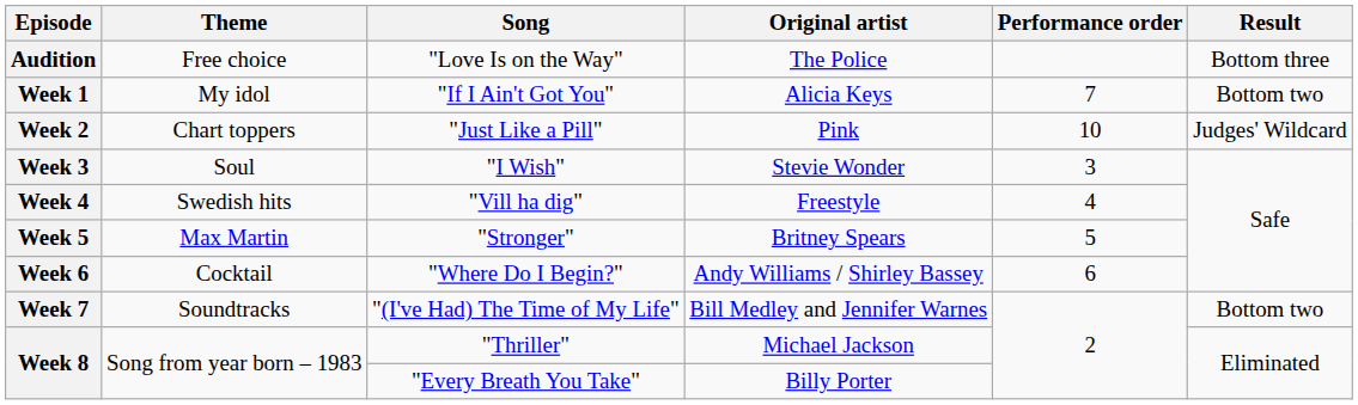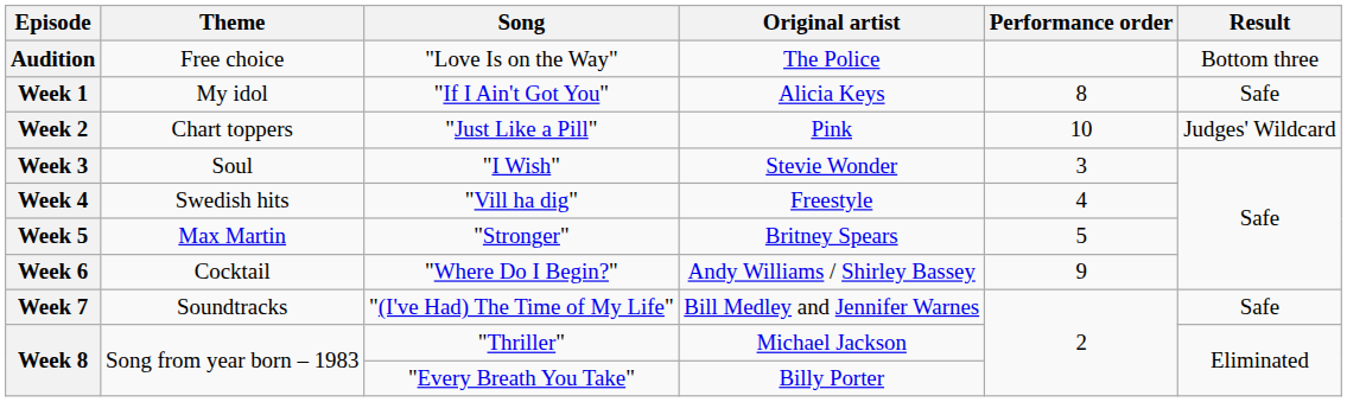 <table class="wikitable" style="text-align:center;">
 <tr>
 <th scope="col">Episode</th>
 <th scope="col">Theme</th>
 <th scope="col">Song</th>
 <th scope="col">Original artist</th>
 <th scope="col">Performance order</th>
 <th scope="col">Result</th>
 </tr>
 <tr>
 <th scope="row">Audition</th>
 <td>Free choice</td>
 <td>"Love Is on the Way"</td>
 <td><a href='#'>The Police</a></td>
 <td></td>
 <td>Bottom three</td>
 </tr>
 <tr>
 <th scope="row">Week 1</th>
 <td>My idol</td>
 <td>"<a href='#'>If I Ain't Got You</a>"</td>
 <td><a href='#'>Alicia Keys</a></td>
-<td>7</td>
-<td>Bottom two</td>
+<td>8</td>
+<td>Safe</td>
 </tr>
 <tr>
 <th scope="row">Week 2</th>
 <td>Chart toppers</td>
 <td>"<a href='#'>Just Like a Pill</a>"</td>
 <td><a href='#'>Pink</a></td>
 <td>10</td>
 <td>Judges' Wildcard</td>
 </tr>
 <tr>
 <th scope="row">Week 3</th>
 <td>Soul</td>
 <td>"<a href='#'>I Wish</a>"</td>
 <td><a href='#'>Stevie Wonder</a></td>
 <td>3</td>
 <td rowspan=4>Safe</td>
 </tr>
 <tr>
 <th scope="row">Week 4</th>
 <td>Swedish hits</td>
 <td>"<a href='#'>Vill ha dig</a>"</td>
 <td><a href='#'>Freestyle</a></td>
 <td>4</td>
 </tr>
 <tr>
 <th scope="row">Week 5</th>
 <td><a href='#'>Max Martin</a></td>
 <td>"<a href='#'>Stronger</a>"</td>
 <td><a href='#'>Britney Spears</a></td>
 <td>5</td>
 </tr>
 <tr>
 <th scope="row">Week 6</th>
 <td>Cocktail</td>
 <td>"<a href='#'>Where Do I Begin?</a>"</td>
 <td><a href='#'>Andy Williams</a> / <a href='#'>Shirley Bassey</a></td>
-<td>6</td>
+<td>9</td>
 </tr>
 <tr>
 <th scope="row">Week 7</th>
 <td>Soundtracks</td>
 <td>"<a href='#'>(I've Had) The Time of My Life</a>"</td>
 <td><a href='#'>Bill Medley</a> and <a href='#'>Jennifer Warnes</a></td>
 <td rowspan=3>2</td>
-<td>Bottom two</td>
+<td>Safe</td>
 </tr>
 <tr>
 <th scope="row" rowspan="2">Week 8</th>
 <td rowspan="2">Song from year born – 1983</td>
 <td>"<a href='#'>Thriller</a>"</td>
 <td><a href='#'>Michael Jackson</a></td>
 <td rowspan="2">Eliminated</td>
 </tr>
 <tr>
 <td>"<a href='#'>Every Breath You Take</a>"</td>
 <td><a href='#'>Billy Porter</a></td>
 </tr>
 </table>
